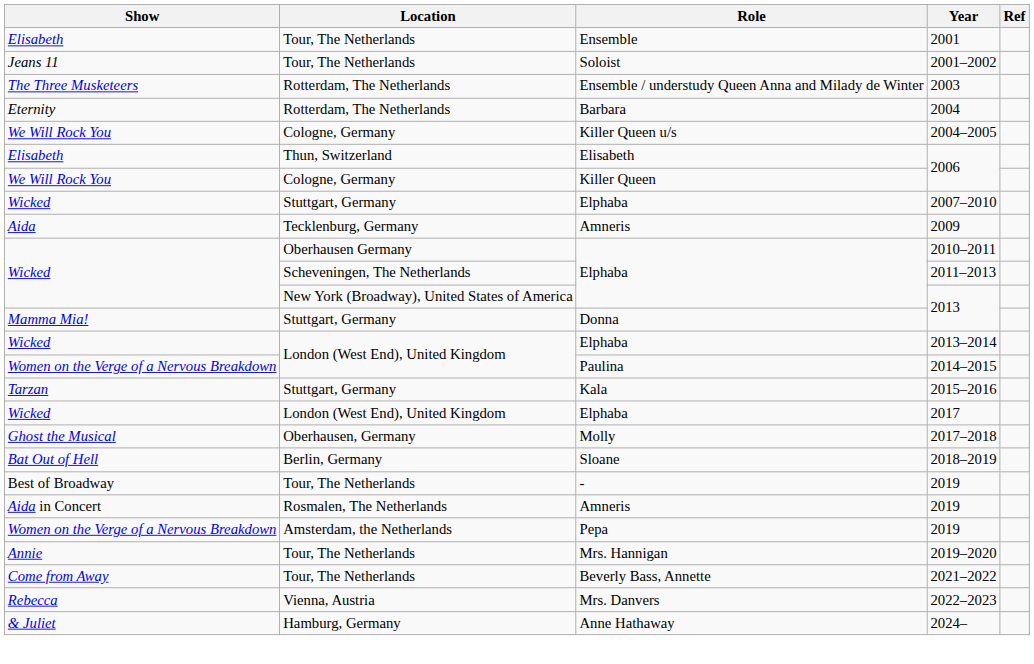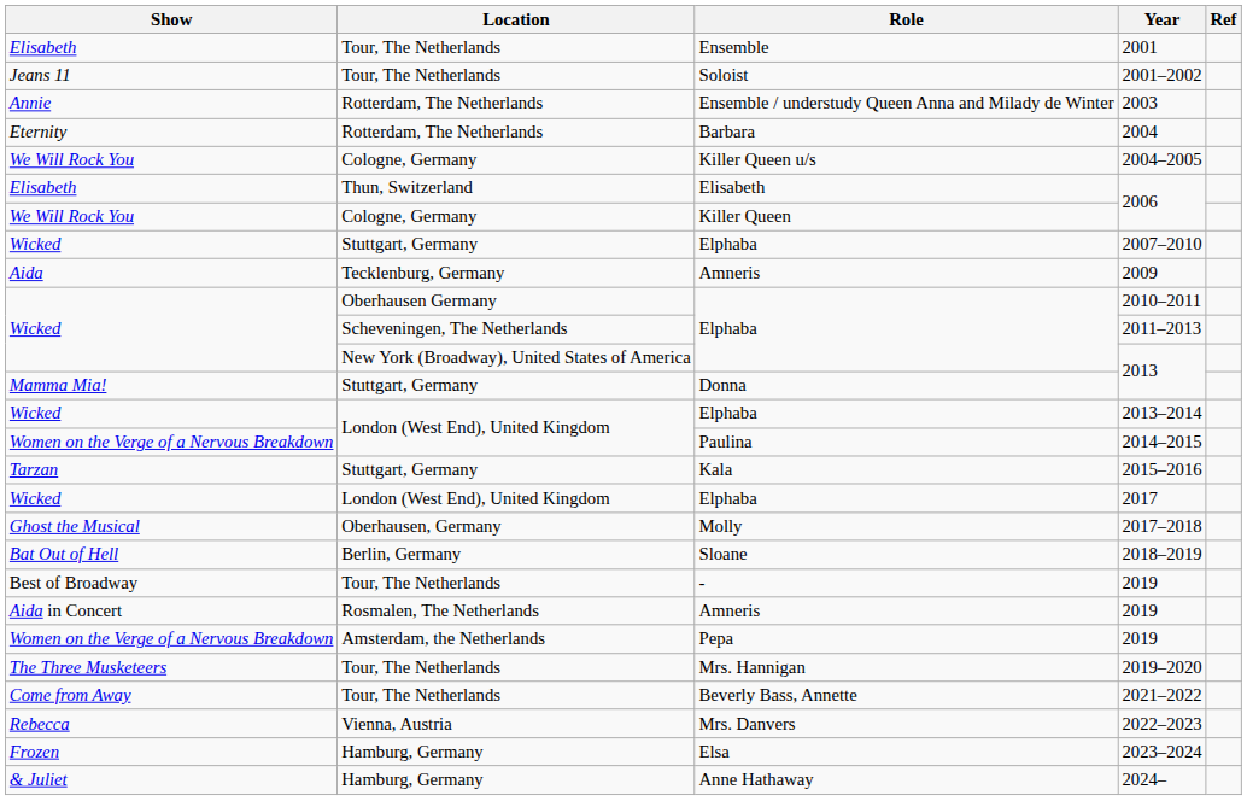 <table class="wikitable">
 <tr>
 <th>Show</th>
 <th>Location</th>
 <th>Role</th>
 <th>Year</th>
 <th>Ref</th>
 </tr>
 <tr>
 <td><em><a href='#'>Elisabeth</a></em></td>
 <td>Tour, The Netherlands</td>
 <td>Ensemble</td>
 <td>2001</td>
 <td></td>
 </tr>
 <tr>
 <td><em>Jeans 11</em></td>
 <td>Tour, The Netherlands</td>
 <td>Soloist</td>
 <td>2001–2002</td>
 <td></td>
 </tr>
 <tr>
-<td><em><a href='#'>The Three Musketeers</a></em></td>
+<td><em><a href='#'>Annie</a></em></td>
 <td>Rotterdam, The Netherlands</td>
 <td>Ensemble / understudy Queen Anna and Milady de Winter</td>
 <td>2003</td>
 <td></td>
 </tr>
 <tr>
 <td><em>Eternity</em></td>
 <td>Rotterdam, The Netherlands</td>
 <td>Barbara</td>
 <td>2004</td>
 <td></td>
 </tr>
 <tr>
 <td><em><a href='#'>We Will Rock You</a></em></td>
 <td>Cologne, Germany</td>
 <td>Killer Queen u/s</td>
 <td>2004–2005</td>
 <td></td>
 </tr>
 <tr>
 <td><em><a href='#'>Elisabeth</a></em></td>
 <td>Thun, Switzerland</td>
 <td>Elisabeth</td>
 <td rowspan="2">2006</td>
 <td></td>
 </tr>
 <tr>
 <td><em><a href='#'>We Will Rock You</a></em></td>
 <td>Cologne, Germany</td>
 <td>Killer Queen</td>
 <td></td>
 </tr>
 <tr>
 <td><em><a href='#'>Wicked</a></em></td>
 <td>Stuttgart, Germany</td>
 <td>Elphaba</td>
 <td>2007–2010</td>
 <td></td>
 </tr>
 <tr>
 <td><em><a href='#'>Aida</a></em></td>
 <td>Tecklenburg, Germany</td>
 <td>Amneris</td>
 <td>2009</td>
 <td></td>
 </tr>
 <tr>
 <td rowspan="3"><em><a href='#'>Wicked</a></em></td>
 <td>Oberhausen Germany</td>
 <td rowspan="3">Elphaba</td>
 <td>2010–2011</td>
 <td></td>
 </tr>
 <tr>
 <td>Scheveningen, The Netherlands</td>
 <td>2011–2013</td>
 <td></td>
 </tr>
 <tr>
 <td>New York (Broadway), United States of America</td>
 <td rowspan="2">2013</td>
 <td></td>
 </tr>
 <tr>
 <td><em><a href='#'>Mamma Mia!</a></em></td>
 <td>Stuttgart, Germany</td>
 <td>Donna</td>
 <td></td>
 </tr>
 <tr>
 <td><em><a href='#'>Wicked</a></em></td>
 <td rowspan="2">London (West End), United Kingdom</td>
 <td>Elphaba</td>
 <td>2013–2014</td>
 <td></td>
 </tr>
 <tr>
 <td><em><a href='#'>Women on the Verge of a Nervous Breakdown</a></em></td>
 <td>Paulina</td>
 <td>2014–2015</td>
 <td></td>
 </tr>
 <tr>
 <td><em><a href='#'>Tarzan</a></em></td>
 <td>Stuttgart, Germany</td>
 <td>Kala</td>
 <td>2015–2016</td>
 <td></td>
 </tr>
 <tr>
 <td><em><a href='#'>Wicked</a></em></td>
 <td>London (West End), United Kingdom</td>
 <td>Elphaba</td>
 <td>2017</td>
 <td></td>
 </tr>
 <tr>
 <td><em><a href='#'>Ghost the Musical</a></em></td>
 <td>Oberhausen, Germany</td>
 <td>Molly</td>
 <td>2017–2018</td>
 <td></td>
 </tr>
 <tr>
 <td><em><a href='#'>Bat Out of Hell</a></em></td>
 <td>Berlin, Germany</td>
 <td>Sloane</td>
 <td>2018–2019</td>
 <td></td>
 </tr>
 <tr>
 <td>Best of Broadway</td>
 <td>Tour, The Netherlands</td>
 <td>-</td>
 <td>2019</td>
 <td></td>
 </tr>
 <tr>
 <td><a href='#'><em>Aida</em></a> in Concert</td>
 <td>Rosmalen, The Netherlands</td>
 <td>Amneris</td>
 <td>2019</td>
 <td></td>
 </tr>
 <tr>
 <td><em><a href='#'>Women on the Verge of a Nervous Breakdown</a></em></td>
 <td>Amsterdam, the Netherlands</td>
 <td>Pepa</td>
 <td>2019</td>
 <td></td>
 </tr>
 <tr>
-<td><em><a href='#'>Annie</a></em></td>
+<td><em><a href='#'>The Three Musketeers</a></em></td>
 <td>Tour, The Netherlands</td>
 <td>Mrs. Hannigan</td>
 <td>2019–2020</td>
 <td></td>
 </tr>
 <tr>
 <td><em><a href='#'>Come from Away</a></em></td>
 <td>Tour, The Netherlands</td>
 <td>Beverly Bass, Annette</td>
 <td>2021–2022</td>
 <td></td>
 </tr>
 <tr>
 <td><em><a href='#'>Rebecca</a></em></td>
 <td>Vienna, Austria</td>
 <td>Mrs. Danvers</td>
 <td>2022–2023</td>
 <td></td>
 </tr>
 <tr>
+<td><em><a href='#'>Frozen</a></em></td>
+<td>Hamburg, Germany</td>
+<td>Elsa</td>
+<td>2023–2024</td>
+<td></td>
+</tr>
+<tr>
 <td><em><a href='#'>& Juliet</a></em></td>
 <td>Hamburg, Germany</td>
 <td>Anne Hathaway</td>
 <td>2024–</td>
 <td></td>
 </tr>
 </table>
